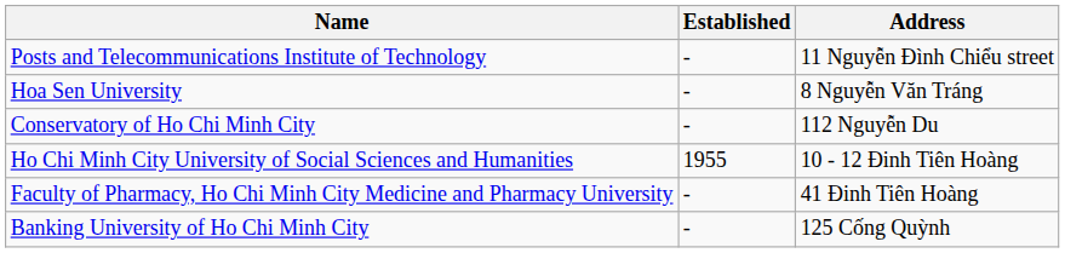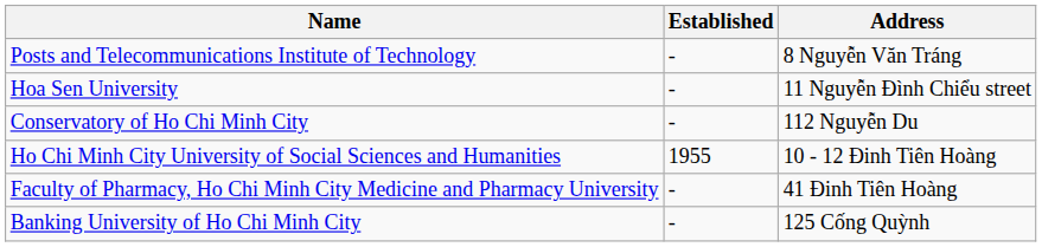 <table class="wikitable">
 <tr>
 <th>Name</th>
 <th>Established</th>
 <th>Address</th>
 </tr>
 <tr>
 <td><a href='#'>Posts and Telecommunications Institute of Technology</a></td>
 <td>-</td>
-<td>11 Nguyễn Đình Chiểu street</td>
+<td>8 Nguyễn Văn Tráng</td>
 </tr>
 <tr>
 <td><a href='#'>Hoa Sen University</a></td>
 <td>-</td>
-<td>8 Nguyễn Văn Tráng</td>
+<td>11 Nguyễn Đình Chiểu street</td>
 </tr>
 <tr>
 <td><a href='#'>Conservatory of Ho Chi Minh City</a></td>
 <td>-</td>
 <td>112 Nguyễn Du</td>
 </tr>
 <tr>
 <td><a href='#'>Ho Chi Minh City University of Social Sciences and Humanities</a></td>
 <td>1955</td>
 <td>10 - 12 Đinh Tiên Hoàng</td>
 </tr>
 <tr>
 <td><a href='#'>Faculty of Pharmacy, Ho Chi Minh City Medicine and Pharmacy University</a></td>
 <td>-</td>
 <td>41 Đinh Tiên Hoàng</td>
 </tr>
 <tr>
 <td><a href='#'>Banking University of Ho Chi Minh City</a></td>
 <td>-</td>
 <td>125 Cống Quỳnh</td>
 </tr>
 </table>
